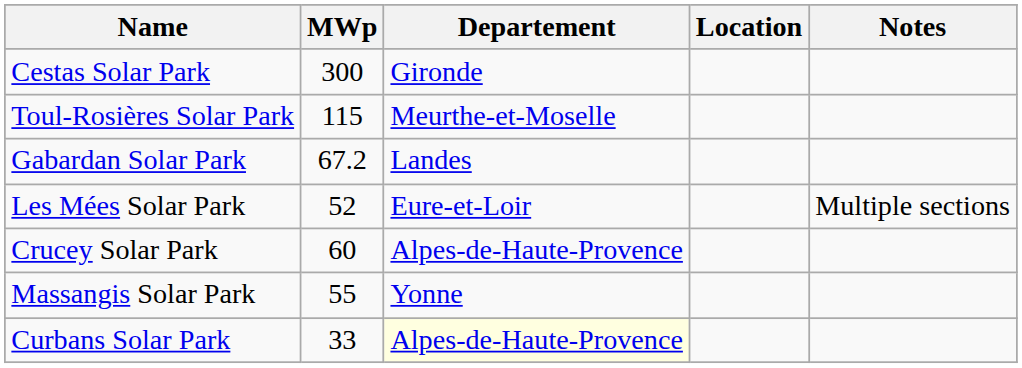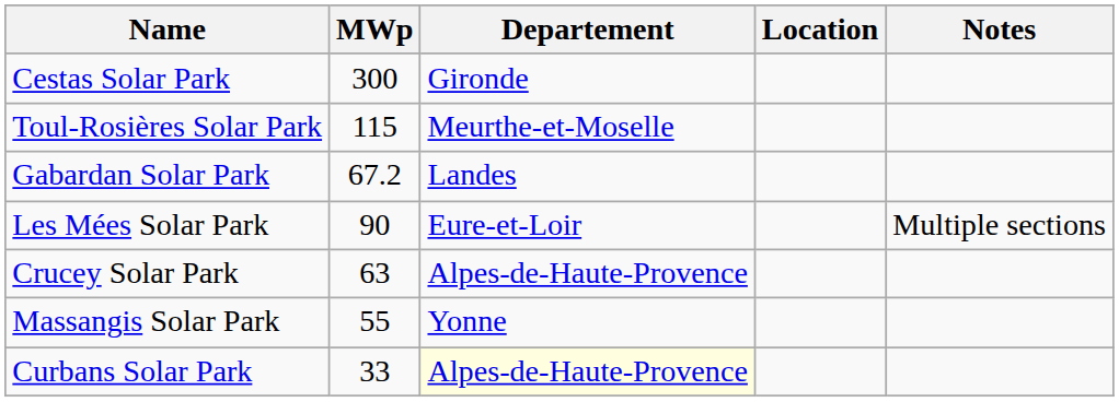 <table class="wikitable sortable">
 <tr>
 <th>Name</th>
 <th>MWp</th>
 <th>Departement</th>
 <th>Location</th>
 <th>Notes</th>
 </tr>
 <tr>
 <td><a href='#'>Cestas Solar Park</a></td>
 <td align=center>300</td>
 <td><a href='#'>Gironde</a></td>
 <td></td>
 <td></td>
 </tr>
 <tr>
 <td><a href='#'>Toul-Rosières Solar Park</a></td>
 <td align=center>115</td>
 <td><a href='#'>Meurthe-et-Moselle</a></td>
 <td></td>
 <td></td>
 </tr>
 <tr>
 <td><a href='#'>Gabardan Solar Park</a></td>
 <td align=center>67.2</td>
 <td><a href='#'>Landes</a></td>
 <td></td>
 <td></td>
 </tr>
 <tr>
 <td><a href='#'>Les Mées</a> Solar Park</td>
-<td align=center>52</td>
+<td align=center>90</td>
 <td><a href='#'>Eure-et-Loir</a></td>
 <td></td>
 <td>Multiple sections</td>
 </tr>
 <tr>
 <td><a href='#'>Crucey</a> Solar Park</td>
-<td align=center>60</td>
+<td align=center>63</td>
 <td><a href='#'>Alpes-de-Haute-Provence</a></td>
 <td></td>
 <td></td>
 </tr>
 <tr>
 <td><a href='#'>Massangis</a> Solar Park</td>
 <td align=center>55</td>
 <td><a href='#'>Yonne</a></td>
 <td></td>
 <td></td>
 </tr>
 <tr>
 <td><a href='#'>Curbans Solar Park</a></td>
 <td align=center>33</td>
 <td style="background: lightyellow;"><a href='#'>Alpes-de-Haute-Provence</a></td>
 <td></td>
 <td></td>
 </tr>
 </table>
